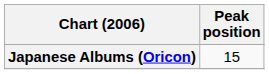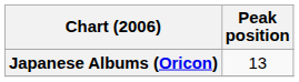 <table class="wikitable sortable plainrowheaders">
 <tr>
 <th scope="col">Chart (2006)</th>
 <th scope="col">Peak<br>position</th>
 </tr>
 <tr>
 </tr>
 <tr>
 </tr>
 <tr>
 </tr>
 <tr>
 </tr>
 <tr>
 </tr>
 <tr>
 </tr>
 <tr>
 </tr>
 <tr>
 </tr>
 <tr>
 </tr>
 <tr>
 </tr>
 <tr>
 </tr>
 <tr>
 <th scope="row">Japanese Albums (<a href='#'>Oricon</a>)</th>
-<td align="center">15</td>
+<td align="center">13</td>
 </tr>
 <tr>
 </tr>
 <tr>
 </tr>
 <tr>
 </tr>
 <tr>
 </tr>
 <tr>
 </tr>
 <tr>
 </tr>
 <tr>
 </tr>
 <tr>
 </tr>
 <tr>
 </tr>
 <tr>
 </tr>
 <tr>
 </tr>
 </table>
